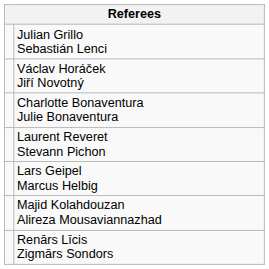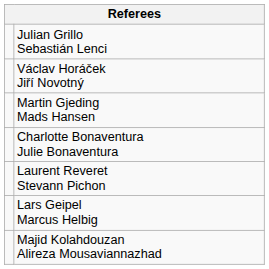 <table class="wikitable" style="width:330px;">
 <tr>
 <th colspan=2>Referees</th>
 </tr>
 <tr>
 <td align=left></td>
 <td>Julian Grillo<br>Sebastián Lenci</td>
 </tr>
 <tr>
 <td align=left></td>
 <td>Václav Horáček<br>Jiří Novotný</td>
+</tr>
+<tr>
+<td align=left></td>
+<td>Martin Gjeding<br>Mads Hansen</td>
 </tr>
 <tr>
 <td align=left></td>
 <td>Charlotte Bonaventura<br>Julie Bonaventura</td>
 </tr>
 <tr>
 <td align=left></td>
 <td>Laurent Reveret<br>Stevann Pichon</td>
 </tr>
 <tr>
 <td align=left></td>
 <td>Lars Geipel<br>Marcus Helbig</td>
 </tr>
 <tr>
 <td align=left></td>
 <td>Majid Kolahdouzan<br>Alireza Mousaviannazhad</td>
 </tr>
-<tr>
-<td align=left></td>
-<td>Renārs Līcis<br>Zigmārs Sondors</td>
-</tr>
 </table>
